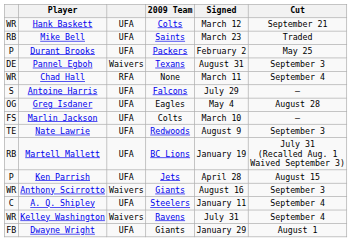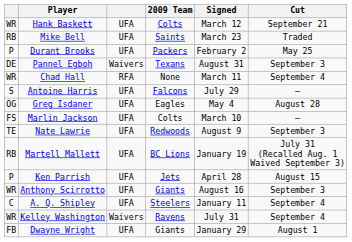 <table class="wikitable" style="font-size: 95%; text-align: center;">
 <tr>
 <th></th>
 <th>Player</th>
 <th></th>
 <th>2009 Team</th>
 <th>Signed</th>
 <th>Cut</th>
 </tr>
 <tr>
 <td>WR</td>
 <td><a href='#'>Hank Baskett</a></td>
 <td>UFA</td>
 <td><a href='#'>Colts</a></td>
 <td>March 12</td>
 <td>September 21</td>
 </tr>
 <tr>
 <td>RB</td>
 <td><a href='#'>Mike Bell</a></td>
 <td>UFA</td>
 <td><a href='#'>Saints</a></td>
 <td>March 23</td>
 <td>Traded</td>
 </tr>
 <tr>
 <td>P</td>
 <td><a href='#'>Durant Brooks</a></td>
 <td>UFA</td>
 <td><a href='#'>Packers</a></td>
 <td>February 2</td>
 <td>May 25</td>
 </tr>
 <tr>
 <td>DE</td>
 <td><a href='#'>Pannel Egboh</a></td>
 <td>Waivers</td>
 <td><a href='#'>Texans</a></td>
 <td>August 31</td>
 <td>September 3</td>
 </tr>
 <tr>
 <td>WR</td>
 <td><a href='#'>Chad Hall</a></td>
 <td>RFA</td>
 <td>None</td>
 <td>March 11</td>
 <td>September 4</td>
 </tr>
 <tr>
 <td>S</td>
 <td><a href='#'>Antoine Harris</a></td>
 <td>UFA</td>
 <td><a href='#'>Falcons</a></td>
 <td>July 29</td>
 <td>–</td>
 </tr>
 <tr>
 <td>OG</td>
 <td><a href='#'>Greg Isdaner</a></td>
 <td>UFA</td>
 <td>Eagles</td>
 <td>May 4</td>
 <td>August 28</td>
 </tr>
 <tr>
 <td>FS</td>
 <td><a href='#'>Marlin Jackson</a></td>
 <td>UFA</td>
 <td>Colts</td>
 <td>March 10</td>
 <td>–</td>
 </tr>
 <tr>
 <td>TE</td>
 <td><a href='#'>Nate Lawrie</a></td>
 <td>UFA</td>
 <td><a href='#'>Redwoods</a></td>
 <td>August 9</td>
 <td>September 3</td>
 </tr>
 <tr>
 <td>RB</td>
 <td><a href='#'>Martell Mallett</a></td>
 <td>UFA</td>
 <td><a href='#'>BC Lions</a></td>
 <td>January 19</td>
 <td>July 31<br>(Recalled Aug. 1<br>Waived September 3)</td>
 </tr>
 <tr>
 <td>P</td>
 <td><a href='#'>Ken Parrish</a></td>
 <td>UFA</td>
 <td><a href='#'>Jets</a></td>
 <td>April 28</td>
 <td>August 15</td>
 </tr>
 <tr>
 <td>WR</td>
 <td><a href='#'>Anthony Scirrotto</a></td>
-<td>Waivers</td>
+<td>UFA</td>
 <td><a href='#'>Giants</a></td>
 <td>August 16</td>
 <td>September 3</td>
 </tr>
 <tr>
 <td>C</td>
 <td><a href='#'>A. Q. Shipley</a></td>
 <td>UFA</td>
 <td><a href='#'>Steelers</a></td>
 <td>January 11</td>
 <td>September 4</td>
 </tr>
 <tr>
 <td>WR</td>
 <td><a href='#'>Kelley Washington</a></td>
 <td>Waivers</td>
 <td><a href='#'>Ravens</a></td>
 <td>July 31</td>
 <td>September 4</td>
 </tr>
 <tr>
 <td>FB</td>
 <td><a href='#'>Dwayne Wright</a></td>
 <td>UFA</td>
 <td>Giants</td>
 <td>January 29</td>
 <td>August 1</td>
 </tr>
 </table>
